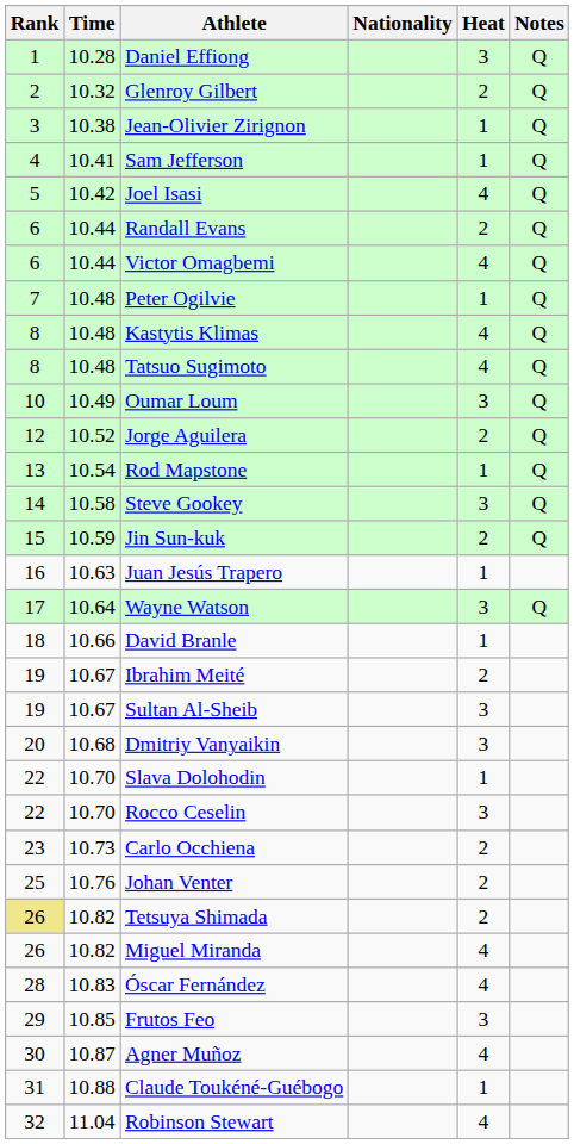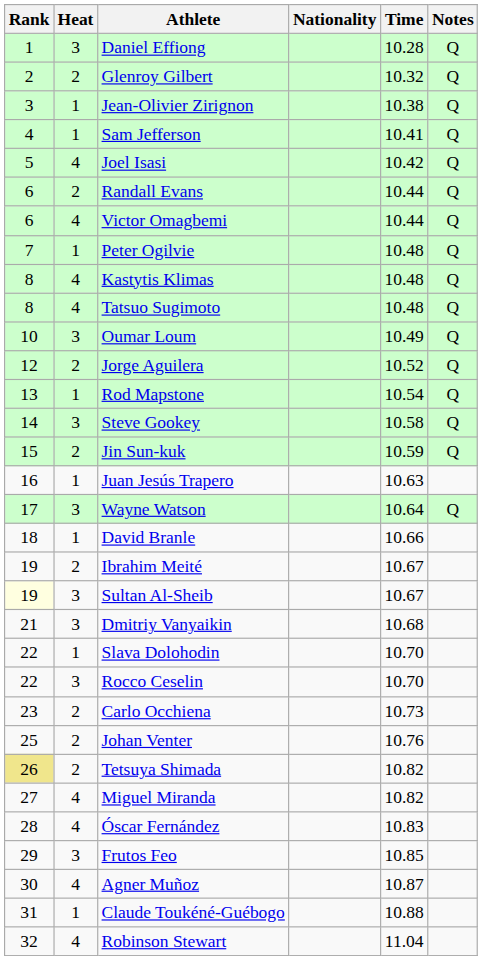 <table class="wikitable sortable" style="text-align:center;font-size:95%">
 <tr>
 <th>Rank</th>
-<th>Time</th>
+<th>Heat</th>
 <th>Athlete</th>
 <th>Nationality</th>
-<th>Heat</th>
+<th>Time</th>
 <th>Notes</th>
 </tr>
 <tr bgcolor=ccffcc>
 <td>1</td>
-<td>10.28</td>
+<td>3</td>
 <td align="left"><a href='#'>Daniel Effiong</a></td>
 <td align=left></td>
-<td>3</td>
+<td>10.28</td>
 <td>Q</td>
 </tr>
 <tr bgcolor=ccffcc>
 <td>2</td>
-<td>10.32</td>
+<td>2</td>
 <td align="left"><a href='#'>Glenroy Gilbert</a></td>
 <td align=left></td>
-<td>2</td>
+<td>10.32</td>
 <td>Q</td>
 </tr>
 <tr bgcolor=ccffcc>
 <td>3</td>
-<td>10.38</td>
+<td>1</td>
 <td align="left"><a href='#'>Jean-Olivier Zirignon</a></td>
 <td align=left></td>
-<td>1</td>
+<td>10.38</td>
 <td>Q</td>
 </tr>
 <tr bgcolor=ccffcc>
 <td>4</td>
-<td>10.41</td>
+<td>1</td>
 <td align="left"><a href='#'>Sam Jefferson</a></td>
 <td align=left></td>
-<td>1</td>
+<td>10.41</td>
 <td>Q</td>
 </tr>
 <tr bgcolor=ccffcc>
 <td>5</td>
-<td>10.42</td>
+<td>4</td>
 <td align="left"><a href='#'>Joel Isasi</a></td>
 <td align=left></td>
-<td>4</td>
+<td>10.42</td>
 <td>Q</td>
 </tr>
 <tr bgcolor=ccffcc>
 <td>6</td>
-<td>10.44</td>
+<td>2</td>
 <td align="left"><a href='#'>Randall Evans</a></td>
 <td align=left></td>
-<td>2</td>
+<td>10.44</td>
 <td>Q</td>
 </tr>
 <tr bgcolor=ccffcc>
 <td>6</td>
-<td>10.44</td>
+<td>4</td>
 <td align="left"><a href='#'>Victor Omagbemi</a></td>
 <td align=left></td>
-<td>4</td>
+<td>10.44</td>
 <td>Q</td>
 </tr>
 <tr bgcolor=ccffcc>
 <td>7</td>
-<td>10.48</td>
+<td>1</td>
 <td align="left"><a href='#'>Peter Ogilvie</a></td>
 <td align=left></td>
-<td>1</td>
+<td>10.48</td>
 <td>Q</td>
 </tr>
 <tr bgcolor=ccffcc>
 <td>8</td>
-<td>10.48</td>
+<td>4</td>
 <td align="left"><a href='#'>Kastytis Klimas</a></td>
 <td align=left></td>
-<td>4</td>
+<td>10.48</td>
 <td>Q</td>
 </tr>
 <tr bgcolor=ccffcc>
 <td>8</td>
-<td>10.48</td>
+<td>4</td>
 <td align="left"><a href='#'>Tatsuo Sugimoto</a></td>
 <td align=left></td>
-<td>4</td>
+<td>10.48</td>
 <td>Q</td>
 </tr>
 <tr bgcolor=ccffcc>
 <td>10</td>
-<td>10.49</td>
+<td>3</td>
 <td align="left"><a href='#'>Oumar Loum</a></td>
 <td align=left></td>
-<td>3</td>
+<td>10.49</td>
 <td>Q</td>
 </tr>
 <tr bgcolor=ccffcc>
 <td>12</td>
-<td>10.52</td>
+<td>2</td>
 <td align="left"><a href='#'>Jorge Aguilera</a></td>
 <td align=left></td>
-<td>2</td>
+<td>10.52</td>
 <td>Q</td>
 </tr>
 <tr bgcolor=ccffcc>
 <td>13</td>
-<td>10.54</td>
+<td>1</td>
 <td align="left"><a href='#'>Rod Mapstone</a></td>
 <td align=left></td>
-<td>1</td>
+<td>10.54</td>
 <td>Q</td>
 </tr>
 <tr bgcolor=ccffcc>
 <td>14</td>
-<td>10.58</td>
+<td>3</td>
 <td align="left"><a href='#'>Steve Gookey</a></td>
 <td align=left></td>
-<td>3</td>
+<td>10.58</td>
 <td>Q</td>
 </tr>
 <tr bgcolor=ccffcc>
 <td>15</td>
-<td>10.59</td>
+<td>2</td>
 <td align="left"><a href='#'>Jin Sun-kuk</a></td>
 <td align=left></td>
-<td>2</td>
+<td>10.59</td>
 <td>Q</td>
 </tr>
 <tr>
 <td>16</td>
-<td>10.63</td>
+<td>1</td>
 <td align="left"><a href='#'>Juan Jesús Trapero</a></td>
 <td align=left></td>
-<td>1</td>
+<td>10.63</td>
 <td></td>
 </tr>
 <tr bgcolor=ccffcc>
 <td>17</td>
-<td>10.64</td>
+<td>3</td>
 <td align="left"><a href='#'>Wayne Watson</a></td>
 <td align=left></td>
-<td>3</td>
+<td>10.64</td>
 <td>Q</td>
 </tr>
 <tr>
 <td>18</td>
-<td>10.66</td>
+<td>1</td>
 <td align="left"><a href='#'>David Branle</a></td>
 <td align=left></td>
-<td>1</td>
+<td>10.66</td>
 <td></td>
 </tr>
 <tr>
 <td>19</td>
-<td>10.67</td>
+<td>2</td>
 <td align="left"><a href='#'>Ibrahim Meité</a></td>
 <td align=left></td>
-<td>2</td>
+<td>10.67</td>
 <td></td>
 </tr>
 <tr>
-<td>19</td>
-<td>10.67</td>
+<td style="background: lightyellow;">19</td>
+<td>3</td>
 <td align="left"><a href='#'>Sultan Al-Sheib</a></td>
 <td align=left></td>
-<td>3</td>
+<td>10.67</td>
 <td></td>
 </tr>
 <tr>
-<td>20</td>
-<td>10.68</td>
+<td>21</td>
+<td>3</td>
 <td align="left"><a href='#'>Dmitriy Vanyaikin</a></td>
 <td align=left></td>
-<td>3</td>
+<td>10.68</td>
 <td></td>
 </tr>
 <tr>
 <td>22</td>
-<td>10.70</td>
+<td>1</td>
 <td align="left"><a href='#'>Slava Dolohodin</a></td>
 <td align=left></td>
-<td>1</td>
+<td>10.70</td>
 <td></td>
 </tr>
 <tr>
 <td>22</td>
-<td>10.70</td>
+<td>3</td>
 <td align="left"><a href='#'>Rocco Ceselin</a></td>
 <td align=left></td>
-<td>3</td>
+<td>10.70</td>
 <td></td>
 </tr>
 <tr>
 <td>23</td>
-<td>10.73</td>
+<td>2</td>
 <td align="left"><a href='#'>Carlo Occhiena</a></td>
 <td align=left></td>
-<td>2</td>
+<td>10.73</td>
 <td></td>
 </tr>
 <tr>
 <td>25</td>
-<td>10.76</td>
+<td>2</td>
 <td align="left"><a href='#'>Johan Venter</a></td>
 <td align=left></td>
-<td>2</td>
+<td>10.76</td>
 <td></td>
 </tr>
 <tr>
 <td style="background: khaki;">26</td>
-<td>10.82</td>
+<td>2</td>
 <td align="left"><a href='#'>Tetsuya Shimada</a></td>
 <td align=left></td>
-<td>2</td>
+<td>10.82</td>
 <td></td>
 </tr>
 <tr>
-<td>26</td>
-<td>10.82</td>
+<td>27</td>
+<td>4</td>
 <td align="left"><a href='#'>Miguel Miranda</a></td>
 <td align=left></td>
-<td>4</td>
+<td>10.82</td>
 <td></td>
 </tr>
 <tr>
 <td>28</td>
-<td>10.83</td>
+<td>4</td>
 <td align="left"><a href='#'>Óscar Fernández</a></td>
 <td align=left></td>
-<td>4</td>
+<td>10.83</td>
 <td></td>
 </tr>
 <tr>
 <td>29</td>
-<td>10.85</td>
+<td>3</td>
 <td align="left"><a href='#'>Frutos Feo</a></td>
 <td align=left></td>
-<td>3</td>
+<td>10.85</td>
 <td></td>
 </tr>
 <tr>
 <td>30</td>
-<td>10.87</td>
+<td>4</td>
 <td align="left"><a href='#'>Agner Muñoz</a></td>
 <td align=left></td>
-<td>4</td>
+<td>10.87</td>
 <td></td>
 </tr>
 <tr>
 <td>31</td>
-<td>10.88</td>
+<td>1</td>
 <td align="left"><a href='#'>Claude Toukéné-Guébogo</a></td>
 <td align=left></td>
-<td>1</td>
+<td>10.88</td>
 <td></td>
 </tr>
 <tr>
 <td>32</td>
-<td>11.04</td>
+<td>4</td>
 <td align="left"><a href='#'>Robinson Stewart</a></td>
 <td align=left></td>
-<td>4</td>
+<td>11.04</td>
 <td></td>
 </tr>
 </table>
